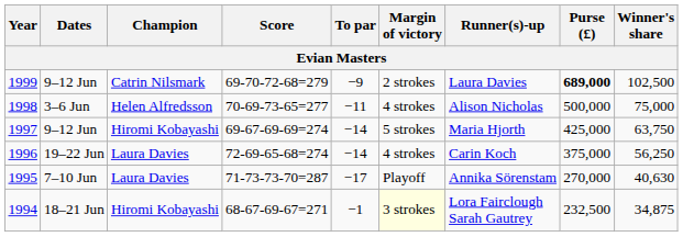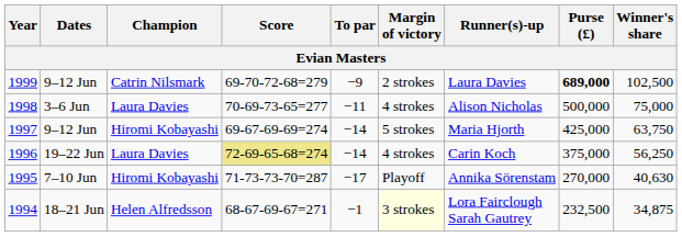 <table class="wikitable" style="font-size:95%;">
 <tr>
 <th>Year</th>
 <th>Dates</th>
 <th>Champion</th>
 <th>Score</th>
 <th>To par</th>
 <th>Margin<br>of victory</th>
 <th>Runner(s)-up</th>
 <th>Purse<br>(£)</th>
 <th>Winner's<br>share</th>
 </tr>
 <tr>
 <th colspan=10>Evian Masters</th>
 </tr>
 <tr>
 <td><a href='#'>1999</a></td>
 <td>9–12 Jun</td>
 <td> <a href='#'>Catrin Nilsmark</a></td>
 <td>69-70-72-68=279</td>
 <td align=center>−9</td>
 <td>2 strokes</td>
 <td> <a href='#'>Laura Davies</a></td>
 <td align=right><strong>689,000</strong></td>
 <td align=right>102,500</td>
 </tr>
 <tr>
 <td><a href='#'>1998</a></td>
 <td>3–6 Jun</td>
-<td> <a href='#'>Helen Alfredsson</a></td>
+<td> <a href='#'>Laura Davies</a></td>
 <td>70-69-73-65=277</td>
 <td align=center>−11</td>
 <td>4 strokes</td>
 <td> <a href='#'>Alison Nicholas</a></td>
 <td align=right>500,000</td>
 <td align=right>75,000</td>
 </tr>
 <tr>
 <td><a href='#'>1997</a></td>
 <td>9–12 Jun</td>
 <td> <a href='#'>Hiromi Kobayashi</a></td>
 <td>69-67-69-69=274</td>
 <td align=center>−14</td>
 <td>5 strokes</td>
 <td> <a href='#'>Maria Hjorth</a></td>
 <td align=right>425,000</td>
 <td align=right>63,750</td>
 </tr>
 <tr>
 <td><a href='#'>1996</a></td>
 <td>19–22 Jun</td>
 <td> <a href='#'>Laura Davies</a></td>
-<td>72-69-65-68=274</td>
+<td style="background: khaki;">72-69-65-68=274</td>
 <td align=center>−14</td>
 <td>4 strokes</td>
 <td> <a href='#'>Carin Koch</a></td>
 <td align=right>375,000</td>
 <td align=right>56,250</td>
 </tr>
 <tr>
 <td><a href='#'>1995</a></td>
 <td>7–10 Jun</td>
-<td> <a href='#'>Laura Davies</a></td>
+<td> <a href='#'>Hiromi Kobayashi</a></td>
 <td>71-73-73-70=287</td>
 <td align=center>−17</td>
 <td>Playoff</td>
 <td> <a href='#'>Annika Sörenstam</a></td>
 <td align=right>270,000</td>
 <td align=right>40,630</td>
 </tr>
 <tr>
 <td><a href='#'>1994</a></td>
 <td>18–21 Jun</td>
-<td> <a href='#'>Hiromi Kobayashi</a></td>
+<td> <a href='#'>Helen Alfredsson</a></td>
 <td>68-67-69-67=271</td>
 <td align=center>−1</td>
 <td style="background: lightyellow;">3 strokes</td>
 <td> <a href='#'>Lora Fairclough</a><br> <a href='#'>Sarah Gautrey</a></td>
 <td align=right>232,500</td>
 <td align=right>34,875</td>
 </tr>
 </table>
